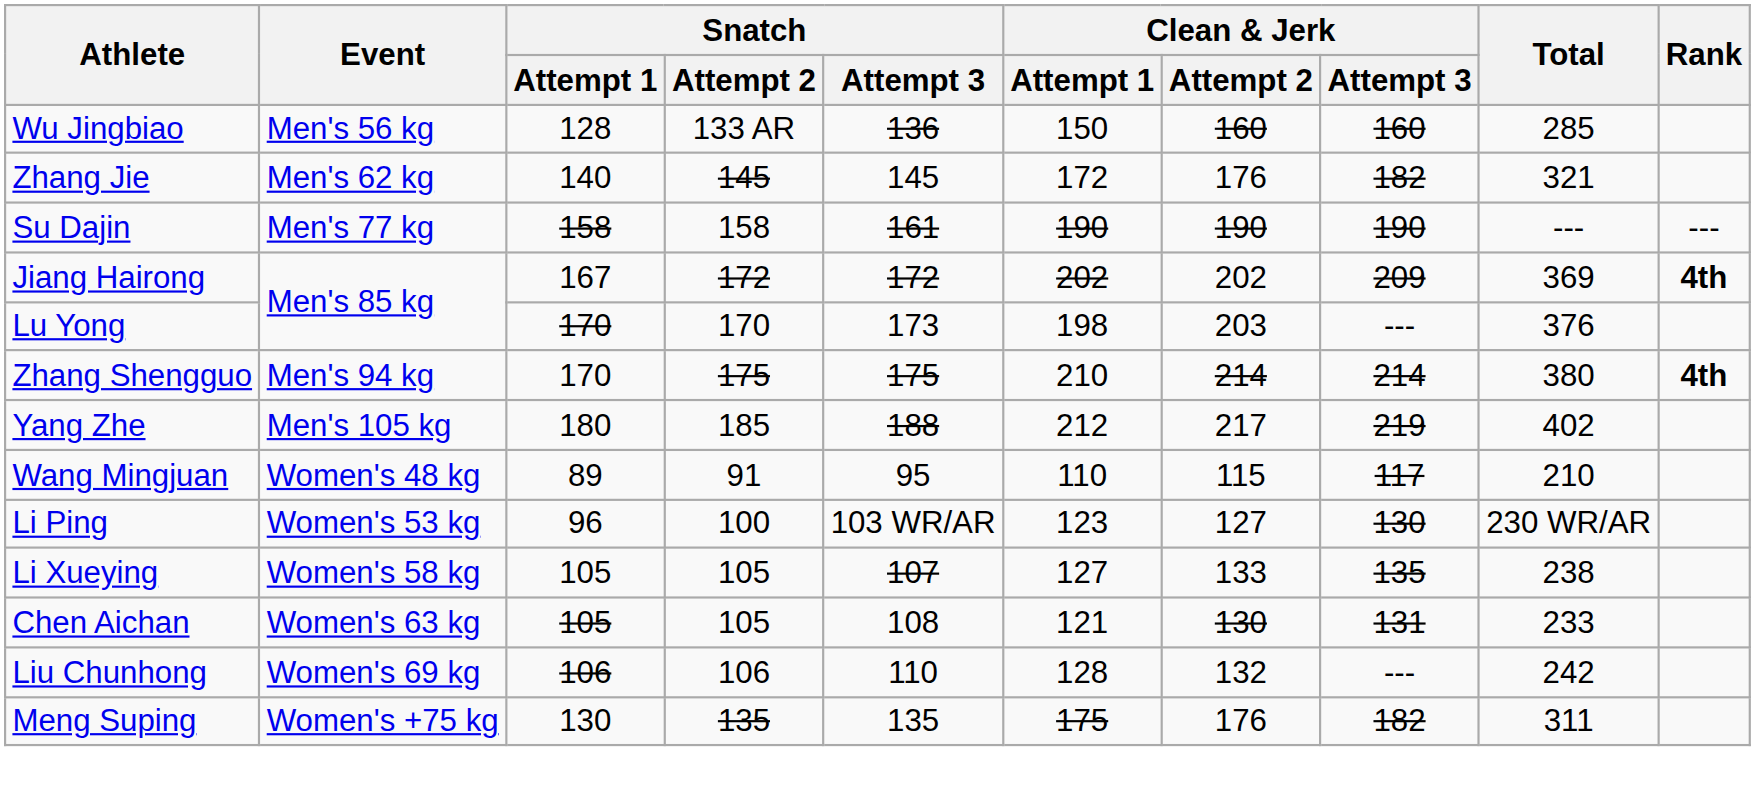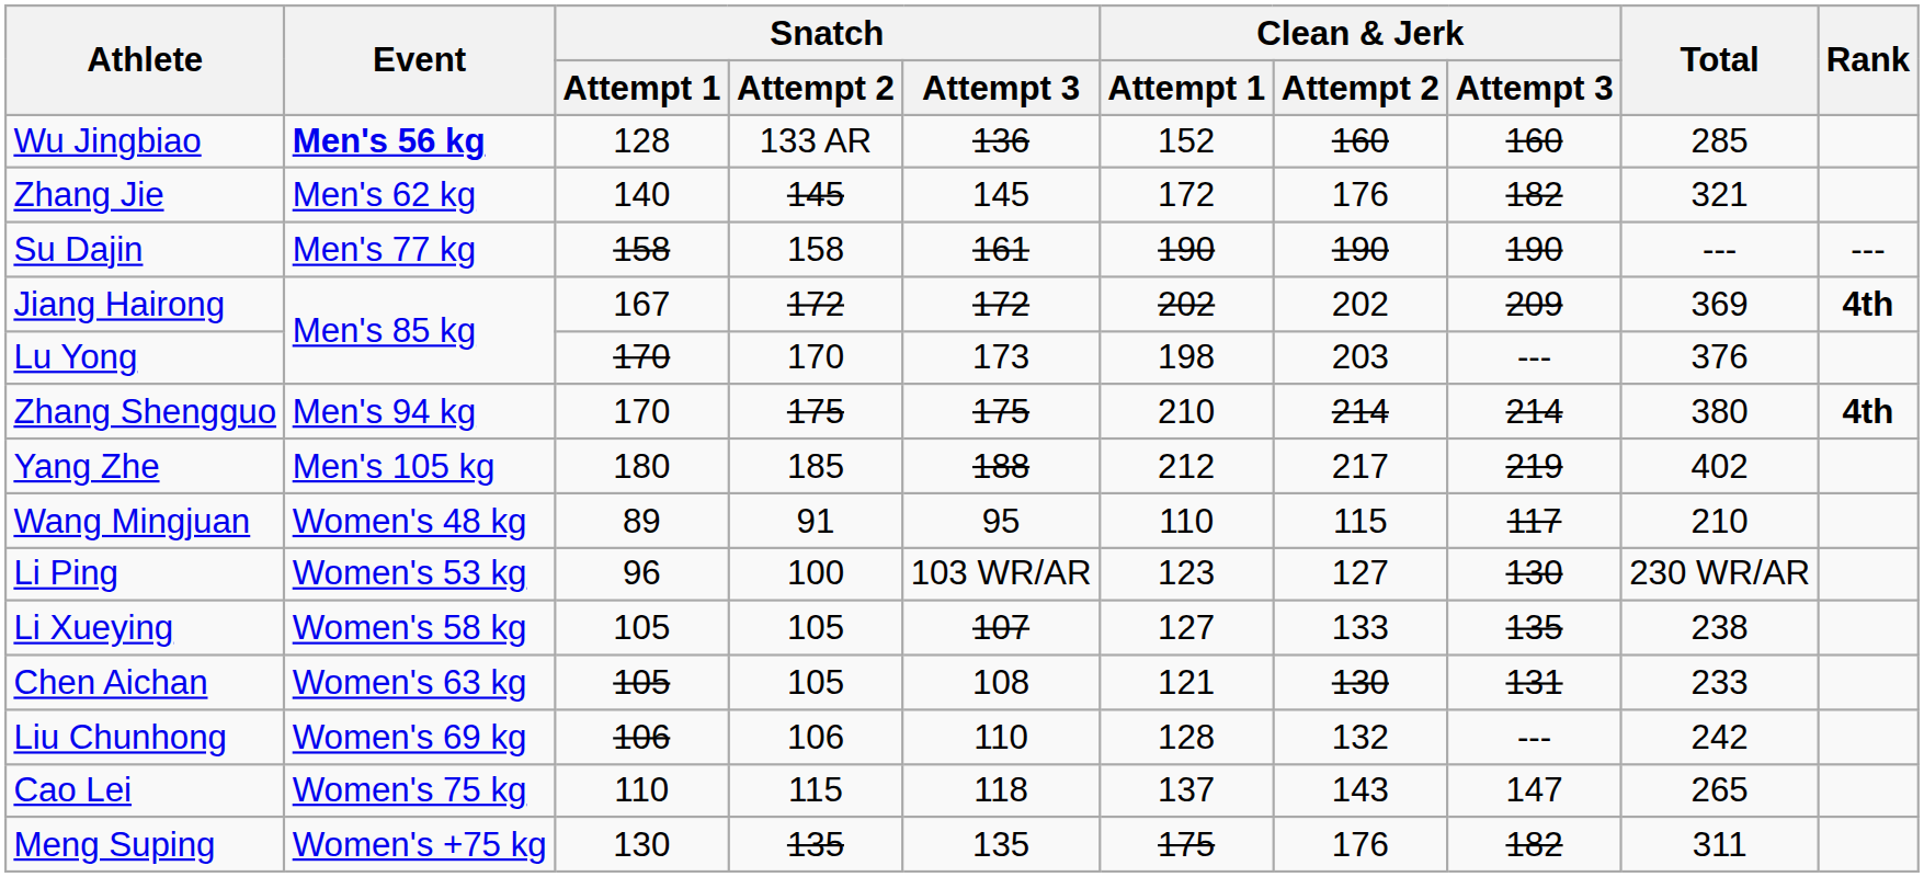 <table class="wikitable" style="font-size:90%;">
 <tr>
 <th rowspan=2>Athlete</th>
 <th rowspan=2>Event</th>
 <th colspan=3>Snatch</th>
 <th colspan=3>Clean & Jerk</th>
 <th rowspan=2>Total</th>
 <th rowspan=2>Rank</th>
 </tr>
 <tr>
 <th>Attempt 1</th>
 <th>Attempt 2</th>
 <th>Attempt 3</th>
 <th>Attempt 1</th>
 <th>Attempt 2</th>
 <th>Attempt 3</th>
 </tr>
 <tr>
 <td><a href='#'>Wu Jingbiao</a></td>
-<td><a href='#'>Men's 56 kg</a></td>
+<td><strong><a href='#'>Men's 56 kg</a></strong></td>
 <td align=center>128</td>
 <td align=center>133 AR</td>
 <td align=center><del>136</del></td>
-<td align=center>150</td>
+<td align=center>152</td>
 <td align=center><del>160</del></td>
 <td align=center><del>160</del></td>
 <td align=center>285</td>
 <td align=center></td>
 </tr>
 <tr>
 <td><a href='#'>Zhang Jie</a></td>
 <td><a href='#'>Men's 62 kg</a></td>
 <td align=center>140</td>
 <td align=center><del>145</del></td>
 <td align=center>145</td>
 <td align=center>172</td>
 <td align=center>176</td>
 <td align=center><del>182</del></td>
 <td align=center>321</td>
 <td align=center></td>
 </tr>
 <tr>
 <td><a href='#'>Su Dajin</a></td>
 <td><a href='#'>Men's 77 kg</a></td>
 <td align=center><del>158</del></td>
 <td align=center>158</td>
 <td align=center><del>161</del></td>
 <td align=center><del>190</del></td>
 <td align=center><del>190</del></td>
 <td align=center><del>190</del></td>
 <td align=center>---</td>
 <td align=center>---</td>
 </tr>
 <tr>
 <td><a href='#'>Jiang Hairong</a></td>
 <td rowspan=2><a href='#'>Men's 85 kg</a></td>
 <td align=center>167</td>
 <td align=center><del>172</del></td>
 <td align=center><del>172</del></td>
 <td align=center><del>202</del></td>
 <td align=center>202</td>
 <td align=center><del>209</del></td>
 <td align=center>369</td>
 <td align=center><strong>4th</strong></td>
 </tr>
 <tr>
 <td><a href='#'>Lu Yong</a></td>
 <td align=center><del>170</del></td>
 <td align=center>170</td>
 <td align=center>173</td>
 <td align=center>198</td>
 <td align=center>203</td>
 <td align=center>---</td>
 <td align=center>376</td>
 <td align=center></td>
 </tr>
 <tr>
 <td><a href='#'>Zhang Shengguo</a></td>
 <td><a href='#'>Men's 94 kg</a></td>
 <td align=center>170</td>
 <td align=center><del>175</del></td>
 <td align=center><del>175</del></td>
 <td align=center>210</td>
 <td align=center><del>214</del></td>
 <td align=center><del>214</del></td>
 <td align=center>380</td>
 <td align=center><strong>4th</strong></td>
 </tr>
 <tr>
 <td><a href='#'>Yang Zhe</a></td>
 <td><a href='#'>Men's 105 kg</a></td>
 <td align=center>180</td>
 <td align=center>185</td>
 <td align=center><del>188</del></td>
 <td align=center>212</td>
 <td align=center>217</td>
 <td align=center><del>219</del></td>
 <td align=center>402</td>
 <td align=center></td>
 </tr>
 <tr>
 <td><a href='#'>Wang Mingjuan</a></td>
 <td><a href='#'>Women's 48 kg</a></td>
 <td align=center>89</td>
 <td align=center>91</td>
 <td align=center>95</td>
 <td align=center>110</td>
 <td align=center>115</td>
 <td align=center><del>117</del></td>
 <td align=center>210</td>
 <td align=center></td>
 </tr>
 <tr>
 <td><a href='#'>Li Ping</a></td>
 <td><a href='#'>Women's 53 kg</a></td>
 <td align=center>96</td>
 <td align=center>100</td>
 <td align=center>103 WR/AR</td>
 <td align=center>123</td>
 <td align=center>127</td>
 <td align=center><del>130</del></td>
 <td align=center>230 WR/AR</td>
 <td align=center></td>
 </tr>
 <tr>
 <td><a href='#'>Li Xueying</a></td>
 <td><a href='#'>Women's 58 kg</a></td>
 <td align=center>105</td>
 <td align=center>105</td>
 <td align=center><del>107</del></td>
 <td align=center>127</td>
 <td align=center>133</td>
 <td align=center><del>135</del></td>
 <td align=center>238</td>
 <td align=center></td>
 </tr>
 <tr>
 <td><a href='#'>Chen Aichan</a></td>
 <td><a href='#'>Women's 63 kg</a></td>
 <td align=center><del>105</del></td>
 <td align=center>105</td>
 <td align=center>108</td>
 <td align=center>121</td>
 <td align=center><del>130</del></td>
 <td align=center><del>131</del></td>
 <td align=center>233</td>
 <td align=center></td>
 </tr>
 <tr>
 <td><a href='#'>Liu Chunhong</a></td>
 <td><a href='#'>Women's 69 kg</a></td>
 <td align=center><del>106</del></td>
 <td align=center>106</td>
 <td align=center>110</td>
 <td align=center>128</td>
 <td align=center>132</td>
 <td align=center>---</td>
 <td align=center>242</td>
 <td align=center></td>
 </tr>
 <tr>
+<td><a href='#'>Cao Lei</a></td>
+<td><a href='#'>Women's 75 kg</a></td>
+<td align=center>110</td>
+<td align=center>115</td>
+<td align=center>118</td>
+<td align=center>137</td>
+<td align=center>143</td>
+<td align=center>147</td>
+<td align=center>265</td>
+<td align=center></td>
+</tr>
+<tr>
 <td><a href='#'>Meng Suping</a></td>
 <td><a href='#'>Women's +75 kg</a></td>
 <td align=center>130</td>
 <td align=center><del>135</del></td>
 <td align=center>135</td>
 <td align=center><del>175</del></td>
 <td align=center>176</td>
 <td align=center><del>182</del></td>
 <td align=center>311</td>
 <td align=center></td>
 </tr>
 </table>
